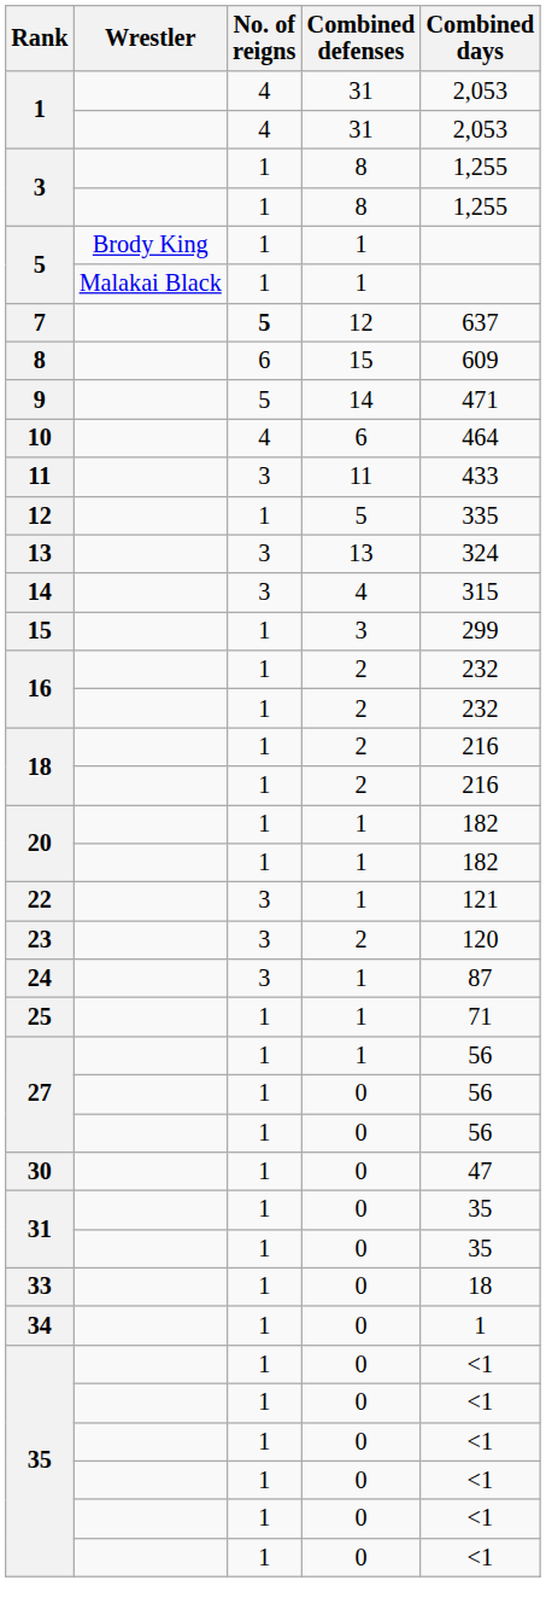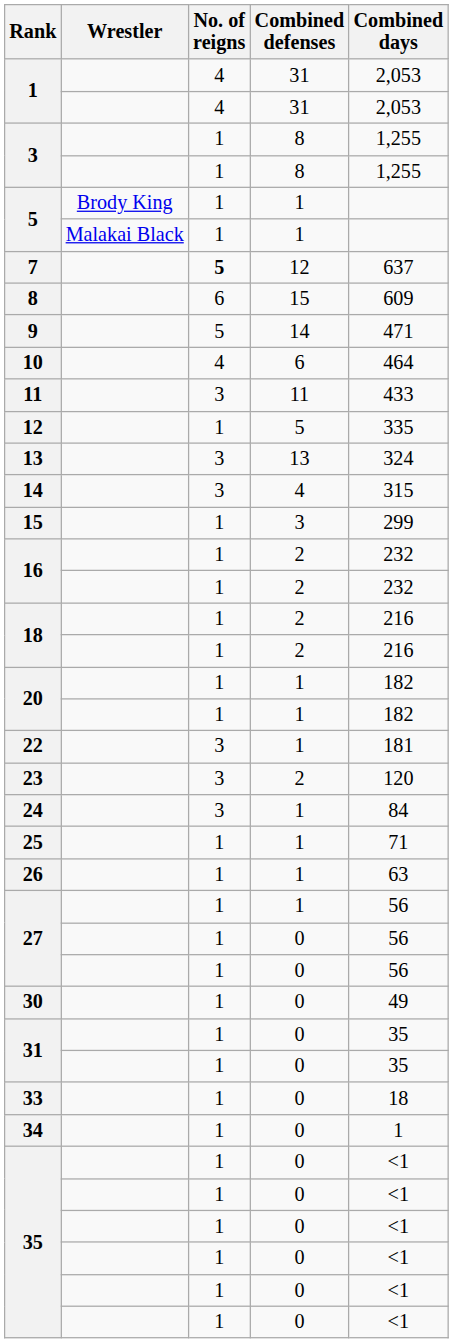 <table class="wikitable sortable" style="text-align: center">
 <tr>
 <th>Rank </th>
 <th>Wrestler</th>
 <th>No. of<br>reigns</th>
 <th>Combined<br>defenses</th>
 <th>Combined<br>days</th>
 </tr>
 <tr>
 <th rowspan=2>1</th>
 <td></td>
 <td>4</td>
 <td>31</td>
 <td>2,053</td>
 </tr>
 <tr>
 <td></td>
 <td>4</td>
 <td>31</td>
 <td>2,053</td>
 </tr>
 <tr>
 <th rowspan=2>3</th>
 <td></td>
 <td>1</td>
 <td>8</td>
 <td>1,255</td>
 </tr>
 <tr>
 <td></td>
 <td>1</td>
 <td>8</td>
 <td>1,255</td>
 </tr>
 <tr>
 <th rowspan=2>5</th>
 <td><a href='#'>Brody King</a></td>
 <td>1</td>
 <td>1</td>
 <td></td>
 </tr>
 <tr>
 <td><a href='#'>Malakai Black</a></td>
 <td>1</td>
 <td>1</td>
 <td></td>
 </tr>
 <tr>
 <th>7</th>
 <td></td>
 <td><strong>5</strong></td>
 <td>12</td>
 <td>637</td>
 </tr>
 <tr>
 <th>8</th>
 <td></td>
 <td>6</td>
 <td>15</td>
 <td>609</td>
 </tr>
 <tr>
 <th>9</th>
 <td></td>
 <td>5</td>
 <td>14</td>
 <td>471</td>
 </tr>
 <tr>
 <th>10</th>
 <td></td>
 <td>4</td>
 <td>6</td>
 <td>464</td>
 </tr>
 <tr>
 <th>11</th>
 <td></td>
 <td>3</td>
 <td>11</td>
 <td>433</td>
 </tr>
 <tr>
 <th>12</th>
 <td></td>
 <td>1</td>
 <td>5</td>
 <td>335</td>
 </tr>
 <tr>
 <th>13</th>
 <td></td>
 <td>3</td>
 <td>13</td>
 <td>324</td>
 </tr>
 <tr>
 <th>14</th>
 <td></td>
 <td>3</td>
 <td>4</td>
 <td>315</td>
 </tr>
 <tr>
 <th>15</th>
 <td></td>
 <td>1</td>
 <td>3</td>
 <td>299</td>
 </tr>
 <tr>
 <th rowspan=2>16</th>
 <td></td>
 <td>1</td>
 <td>2</td>
 <td>232</td>
 </tr>
 <tr>
 <td></td>
 <td>1</td>
 <td>2</td>
 <td>232</td>
 </tr>
 <tr>
 <th rowspan=2>18</th>
 <td></td>
 <td>1</td>
 <td>2</td>
 <td>216</td>
 </tr>
 <tr>
 <td></td>
 <td>1</td>
 <td>2</td>
 <td>216</td>
 </tr>
 <tr>
 <th rowspan=2>20</th>
 <td></td>
 <td>1</td>
 <td>1</td>
 <td>182</td>
 </tr>
 <tr>
 <td></td>
 <td>1</td>
 <td>1</td>
 <td>182</td>
 </tr>
 <tr>
 <th>22</th>
 <td></td>
 <td>3</td>
 <td>1</td>
-<td>121</td>
+<td>181</td>
 </tr>
 <tr>
 <th>23</th>
 <td></td>
 <td>3</td>
 <td>2</td>
 <td>120</td>
 </tr>
 <tr>
 <th>24</th>
 <td></td>
 <td>3</td>
 <td>1</td>
-<td>87</td>
+<td>84</td>
 </tr>
 <tr>
 <th>25</th>
 <td></td>
 <td>1</td>
 <td>1</td>
 <td>71</td>
+</tr>
+<tr>
+<th>26</th>
+<td></td>
+<td>1</td>
+<td>1</td>
+<td>63</td>
 </tr>
 <tr>
 <th rowspan=3>27</th>
 <td></td>
 <td>1</td>
 <td>1</td>
 <td>56</td>
 </tr>
 <tr>
 <td></td>
 <td>1</td>
 <td>0</td>
 <td>56</td>
 </tr>
 <tr>
 <td></td>
 <td>1</td>
 <td>0</td>
 <td>56</td>
 </tr>
 <tr>
 <th>30</th>
 <td></td>
 <td>1</td>
 <td>0</td>
-<td>47</td>
+<td>49</td>
 </tr>
 <tr>
 <th rowspan=2>31</th>
 <td></td>
 <td>1</td>
 <td>0</td>
 <td>35</td>
 </tr>
 <tr>
 <td></td>
 <td>1</td>
 <td>0</td>
 <td>35</td>
 </tr>
 <tr>
 <th>33</th>
 <td></td>
 <td>1</td>
 <td>0</td>
 <td>18</td>
 </tr>
 <tr>
 <th>34</th>
 <td></td>
 <td>1</td>
 <td>0</td>
 <td>1</td>
 </tr>
 <tr>
 <th rowspan=6>35</th>
 <td></td>
 <td>1</td>
 <td>0</td>
 <td><1</td>
 </tr>
 <tr>
 <td></td>
 <td>1</td>
 <td>0</td>
 <td><1</td>
 </tr>
 <tr>
 <td></td>
 <td>1</td>
 <td>0</td>
 <td><1</td>
 </tr>
 <tr>
 <td></td>
 <td>1</td>
 <td>0</td>
 <td><1</td>
 </tr>
 <tr>
 <td></td>
 <td>1</td>
 <td>0</td>
 <td><1</td>
 </tr>
 <tr>
 <td></td>
 <td>1</td>
 <td>0</td>
 <td><1</td>
 </tr>
 </table>
